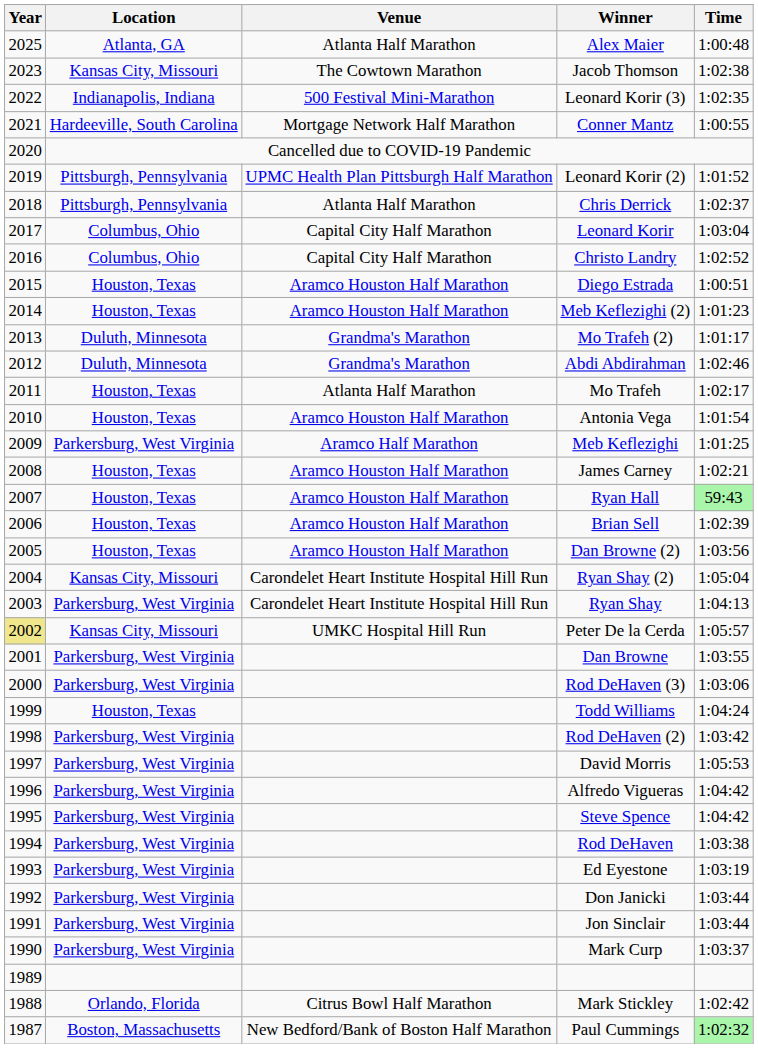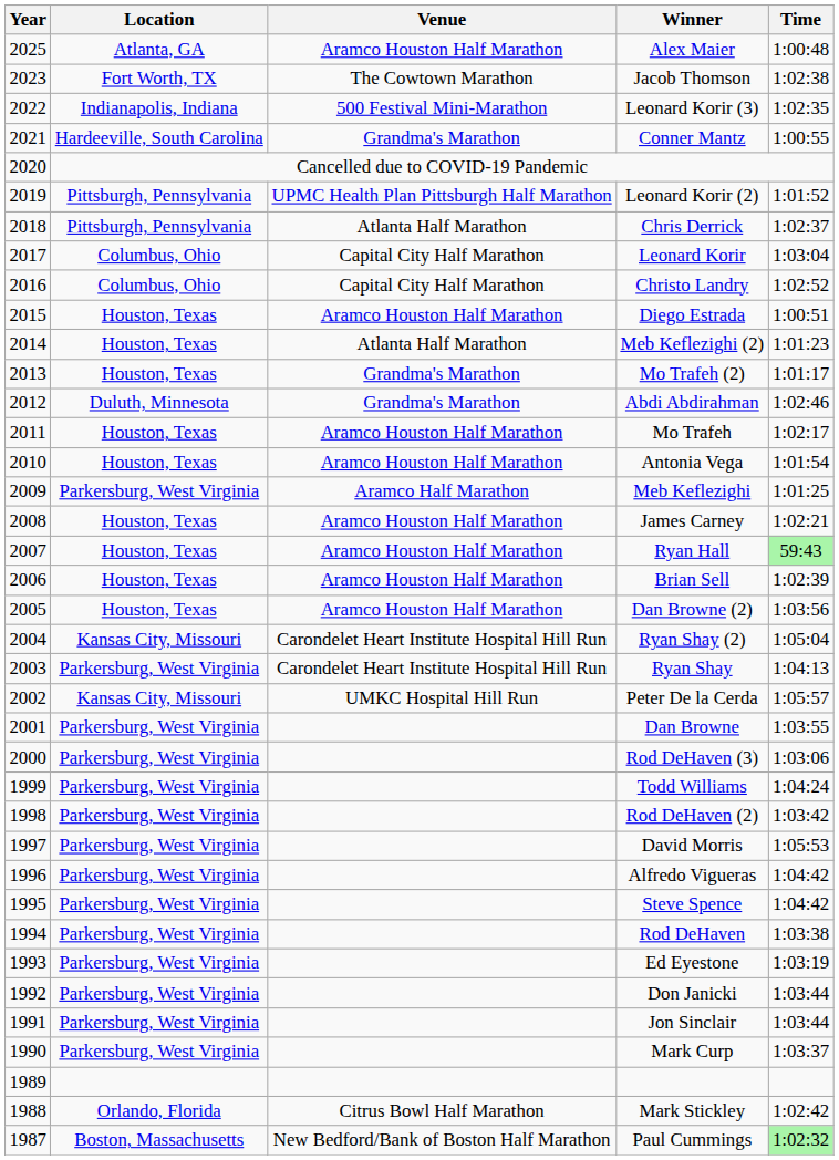 <table class="wikitable sortable" style="text-align:center">
 <tr>
 <th>Year</th>
 <th class=unsortable>Location</th>
 <th class=unsortable>Venue</th>
 <th class=unsortable>Winner</th>
 <th>Time</th>
 </tr>
 <tr>
 <td>2025</td>
 <td><a href='#'>Atlanta, GA</a></td>
-<td>Atlanta Half Marathon</td>
+<td><a href='#'>Aramco Houston Half Marathon</a></td>
 <td><a href='#'>Alex Maier</a></td>
 <td>1:00:48</td>
 </tr>
 <tr>
 <td>2023</td>
-<td><a href='#'>Kansas City, Missouri</a></td>
+<td><a href='#'>Fort Worth, TX</a></td>
 <td>The Cowtown Marathon</td>
 <td>Jacob Thomson</td>
 <td>1:02:38</td>
 </tr>
 <tr>
 <td>2022</td>
 <td><a href='#'>Indianapolis, Indiana</a></td>
 <td><a href='#'>500 Festival Mini-Marathon</a></td>
 <td>Leonard Korir  (3)</td>
 <td>1:02:35</td>
 </tr>
 <tr>
 <td>2021</td>
 <td><a href='#'>Hardeeville, South Carolina</a></td>
-<td>Mortgage Network Half Marathon</td>
+<td><a href='#'>Grandma's Marathon</a></td>
 <td><a href='#'>Conner Mantz</a></td>
 <td>1:00:55</td>
 </tr>
 <tr>
 <td>2020</td>
 <td colspan="4">Cancelled due to COVID-19 Pandemic</td>
 </tr>
 <tr>
 <td>2019</td>
 <td><a href='#'>Pittsburgh, Pennsylvania</a></td>
 <td><a href='#'>UPMC Health Plan Pittsburgh Half Marathon</a></td>
 <td>Leonard Korir  (2)</td>
 <td>1:01:52</td>
 </tr>
 <tr>
 <td>2018</td>
 <td><a href='#'>Pittsburgh, Pennsylvania</a></td>
 <td>Atlanta Half Marathon</td>
 <td><a href='#'>Chris Derrick</a></td>
 <td>1:02:37</td>
 </tr>
 <tr>
 <td>2017</td>
 <td><a href='#'>Columbus, Ohio</a></td>
 <td>Capital City Half Marathon</td>
 <td><a href='#'>Leonard Korir</a></td>
 <td>1:03:04</td>
 </tr>
 <tr>
 <td>2016</td>
 <td><a href='#'>Columbus, Ohio</a></td>
 <td>Capital City Half Marathon</td>
 <td><a href='#'>Christo Landry</a></td>
 <td>1:02:52</td>
 </tr>
 <tr>
 <td>2015</td>
 <td><a href='#'>Houston, Texas</a></td>
 <td><a href='#'>Aramco Houston Half Marathon</a></td>
 <td><a href='#'>Diego Estrada</a></td>
 <td>1:00:51</td>
 </tr>
 <tr>
 <td>2014</td>
 <td><a href='#'>Houston, Texas</a></td>
-<td><a href='#'>Aramco Houston Half Marathon</a></td>
+<td>Atlanta Half Marathon</td>
 <td><a href='#'>Meb Keflezighi</a> (2)</td>
 <td>1:01:23</td>
 </tr>
 <tr>
 <td>2013</td>
-<td><a href='#'>Duluth, Minnesota</a></td>
+<td><a href='#'>Houston, Texas</a></td>
 <td><a href='#'>Grandma's Marathon</a></td>
 <td><a href='#'>Mo Trafeh</a> (2)</td>
 <td>1:01:17</td>
 </tr>
 <tr>
 <td>2012</td>
 <td><a href='#'>Duluth, Minnesota</a></td>
 <td><a href='#'>Grandma's Marathon</a></td>
 <td><a href='#'>Abdi Abdirahman</a></td>
 <td>1:02:46</td>
 </tr>
 <tr>
 <td>2011</td>
 <td><a href='#'>Houston, Texas</a></td>
-<td>Atlanta Half Marathon</td>
+<td><a href='#'>Aramco Houston Half Marathon</a></td>
 <td>Mo Trafeh</td>
 <td>1:02:17</td>
 </tr>
 <tr>
 <td>2010</td>
 <td><a href='#'>Houston, Texas</a></td>
 <td><a href='#'>Aramco Houston Half Marathon</a></td>
 <td>Antonia Vega</td>
 <td>1:01:54</td>
 </tr>
 <tr>
 <td>2009</td>
 <td><a href='#'>Parkersburg, West Virginia</a></td>
 <td><a href='#'>Aramco Half Marathon</a></td>
 <td><a href='#'>Meb Keflezighi</a></td>
 <td>1:01:25</td>
 </tr>
 <tr>
 <td>2008</td>
 <td><a href='#'>Houston, Texas</a></td>
 <td><a href='#'>Aramco Houston Half Marathon</a></td>
 <td>James Carney</td>
 <td>1:02:21</td>
 </tr>
 <tr>
 <td>2007</td>
 <td><a href='#'>Houston, Texas</a></td>
 <td><a href='#'>Aramco Houston Half Marathon</a></td>
 <td><a href='#'>Ryan Hall</a></td>
 <td bgcolor=#A9F5A9>59:43</td>
 </tr>
 <tr>
 <td>2006</td>
 <td><a href='#'>Houston, Texas</a></td>
 <td><a href='#'>Aramco Houston Half Marathon</a></td>
 <td><a href='#'>Brian Sell</a></td>
 <td>1:02:39</td>
 </tr>
 <tr>
 <td>2005</td>
 <td><a href='#'>Houston, Texas</a></td>
 <td><a href='#'>Aramco Houston Half Marathon</a></td>
 <td><a href='#'>Dan Browne</a> (2)</td>
 <td>1:03:56</td>
 </tr>
 <tr>
 <td>2004</td>
 <td><a href='#'>Kansas City, Missouri</a></td>
 <td>Carondelet Heart Institute Hospital Hill Run</td>
 <td><a href='#'>Ryan Shay</a> (2)</td>
 <td>1:05:04</td>
 </tr>
 <tr>
 <td>2003</td>
 <td><a href='#'>Parkersburg, West Virginia</a></td>
 <td>Carondelet Heart Institute Hospital Hill Run</td>
 <td><a href='#'>Ryan Shay</a></td>
 <td>1:04:13</td>
 </tr>
 <tr>
-<td style="background: khaki;">2002</td>
+<td>2002</td>
 <td><a href='#'>Kansas City, Missouri</a></td>
 <td>UMKC Hospital Hill Run</td>
 <td>Peter De la Cerda</td>
 <td>1:05:57</td>
 </tr>
 <tr>
 <td>2001</td>
 <td><a href='#'>Parkersburg, West Virginia</a></td>
 <td></td>
 <td><a href='#'>Dan Browne</a></td>
 <td>1:03:55</td>
 </tr>
 <tr>
 <td>2000</td>
 <td><a href='#'>Parkersburg, West Virginia</a></td>
 <td></td>
 <td><a href='#'>Rod DeHaven</a> (3)</td>
 <td>1:03:06</td>
 </tr>
 <tr>
 <td>1999</td>
-<td><a href='#'>Houston, Texas</a></td>
+<td><a href='#'>Parkersburg, West Virginia</a></td>
 <td></td>
 <td><a href='#'>Todd Williams</a></td>
 <td>1:04:24</td>
 </tr>
 <tr>
 <td>1998</td>
 <td><a href='#'>Parkersburg, West Virginia</a></td>
 <td></td>
 <td><a href='#'>Rod DeHaven</a> (2)</td>
 <td>1:03:42</td>
 </tr>
 <tr>
 <td>1997</td>
 <td><a href='#'>Parkersburg, West Virginia</a></td>
 <td></td>
 <td>David Morris</td>
 <td>1:05:53</td>
 </tr>
 <tr>
 <td>1996</td>
 <td><a href='#'>Parkersburg, West Virginia</a></td>
 <td></td>
 <td>Alfredo Vigueras</td>
 <td>1:04:42</td>
 </tr>
 <tr>
 <td>1995</td>
 <td><a href='#'>Parkersburg, West Virginia</a></td>
 <td></td>
 <td><a href='#'>Steve Spence</a></td>
 <td>1:04:42</td>
 </tr>
 <tr>
 <td>1994</td>
 <td><a href='#'>Parkersburg, West Virginia</a></td>
 <td></td>
 <td><a href='#'>Rod DeHaven</a></td>
 <td>1:03:38</td>
 </tr>
 <tr>
 <td>1993</td>
 <td><a href='#'>Parkersburg, West Virginia</a></td>
 <td></td>
 <td>Ed Eyestone</td>
 <td>1:03:19</td>
 </tr>
 <tr>
 <td>1992</td>
 <td><a href='#'>Parkersburg, West Virginia</a></td>
 <td></td>
 <td>Don Janicki</td>
 <td>1:03:44</td>
 </tr>
 <tr>
 <td>1991</td>
 <td><a href='#'>Parkersburg, West Virginia</a></td>
 <td></td>
 <td>Jon Sinclair</td>
 <td>1:03:44</td>
 </tr>
 <tr>
 <td>1990</td>
 <td><a href='#'>Parkersburg, West Virginia</a></td>
 <td></td>
 <td>Mark Curp</td>
 <td>1:03:37</td>
 </tr>
 <tr>
 <td>1989</td>
 <td></td>
 <td></td>
 <td></td>
 <td></td>
 </tr>
 <tr>
 <td>1988</td>
 <td><a href='#'>Orlando, Florida</a></td>
 <td>Citrus Bowl Half Marathon</td>
 <td>Mark Stickley</td>
 <td>1:02:42</td>
 </tr>
 <tr>
 <td>1987</td>
 <td><a href='#'>Boston, Massachusetts</a></td>
 <td>New Bedford/Bank of Boston Half Marathon</td>
 <td>Paul Cummings</td>
 <td bgcolor=#A9F5A9>1:02:32</td>
 </tr>
 </table>
